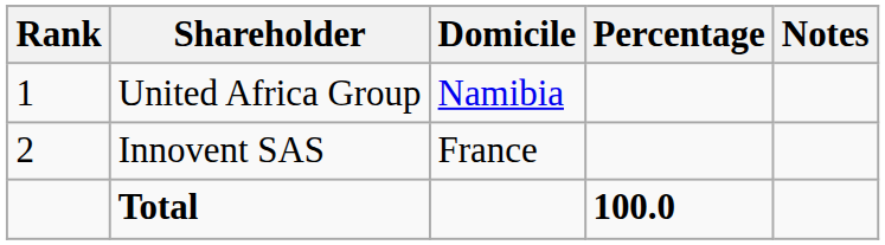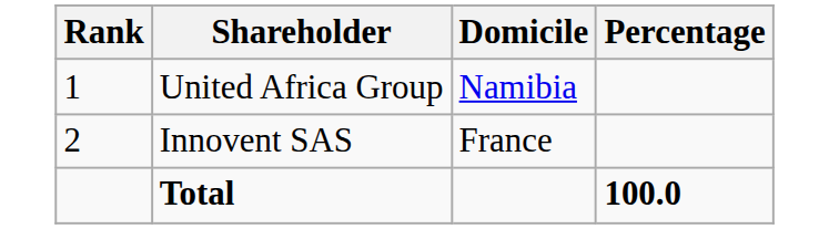 <table class="wikitable sortable" style="margin: 0.5em auto">
 <tr>
 <th>Rank</th>
 <th>Shareholder</th>
 <th>Domicile</th>
 <th>Percentage</th>
-<th>Notes</th>
 </tr>
 <tr>
 <td>1</td>
 <td>United Africa Group</td>
 <td><a href='#'>Namibia</a></td>
-<td></td>
 <td></td>
 </tr>
 <tr>
 <td>2</td>
 <td>Innovent SAS</td>
 <td>France</td>
 <td></td>
-<td></td>
 </tr>
 <tr>
 <td></td>
 <td><strong>Total</strong></td>
 <td></td>
 <td><strong>100.0</strong></td>
-<td></td>
 </tr>
 </table>
